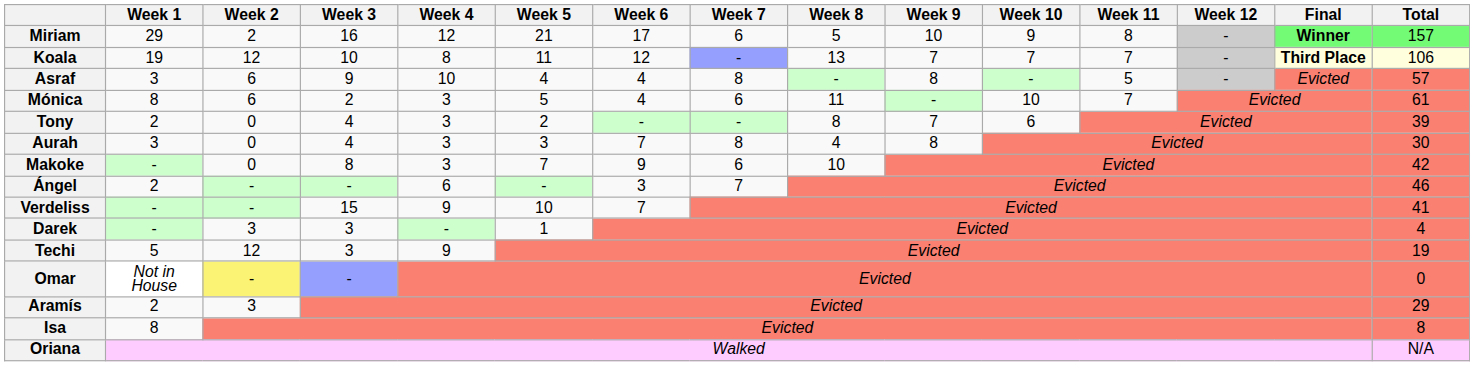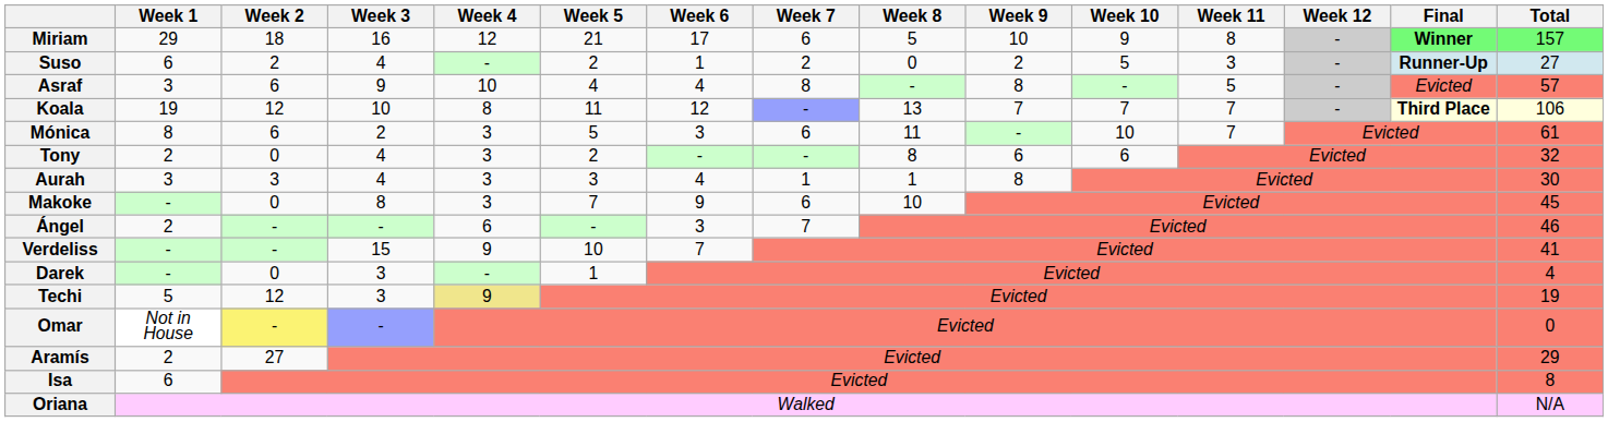 <table class="wikitable" style="width:100%; text-align:center; font-size:85%; line-height:12px">
 <tr>
 <th style="width:5%"></th>
 <th style="width:5%">Week 1</th>
 <th style="width:5%">Week 2</th>
 <th style="width:5%">Week 3</th>
 <th style="width:5%">Week 4</th>
 <th style="width:5%">Week 5</th>
 <th style="width:5%">Week 6</th>
 <th style="width:5%">Week 7</th>
 <th style="width:5%">Week 8</th>
 <th style="width:5%">Week 9</th>
 <th style="width:5%">Week 10</th>
 <th style="width:5%">Week 11</th>
 <th style="width:5%">Week 12</th>
 <th style="width:5%">Final</th>
 <th style="width:5%">Total</th>
 </tr>
 <tr>
 <th>Miriam</th>
 <td>29</td>
-<td>2</td>
+<td>18</td>
 <td>16</td>
 <td>12</td>
 <td>21</td>
 <td>17</td>
 <td>6</td>
 <td>5</td>
 <td>10</td>
 <td>9</td>
 <td>8</td>
 <td style="background:#CCCCCC; text-align:center">-</td>
 <td style="background:#73FB76"><strong>Winner</strong></td>
 <td style="background:#73FB76">157</td>
+</tr>
+<tr>
+<th>Suso</th>
+<td>6</td>
+<td>2</td>
+<td>4</td>
+<td style="background:#cfc">-</td>
+<td>2</td>
+<td>1</td>
+<td>2</td>
+<td>0</td>
+<td>2</td>
+<td>5</td>
+<td>3</td>
+<td style="background:#CCCCCC; text-align:center">-</td>
+<td style="background:#D1E8EF"><strong>Runner-Up</strong></td>
+<td style="background:#D1E8EF">27</td>
+</tr>
+<tr>
+<th>Asraf</th>
+<td>3</td>
+<td>6</td>
+<td>9</td>
+<td>10</td>
+<td>4</td>
+<td>4</td>
+<td>8</td>
+<td style="background:#cfc">-</td>
+<td>8</td>
+<td style="background:#cfc">-</td>
+<td>5</td>
+<td style="background:#CCCCCC; text-align:center">-</td>
+<td style="background:#FA8072"><em>Evicted</em></td>
+<td style="background:#FA8072">57</td>
 </tr>
 <tr>
 <th>Koala</th>
 <td>19</td>
 <td>12</td>
 <td>10</td>
 <td>8</td>
 <td>11</td>
 <td>12</td>
 <td style="background:#959FFD">-</td>
 <td>13</td>
 <td>7</td>
 <td>7</td>
 <td>7</td>
 <td style="background:#CCCCCC; text-align:center">-</td>
 <td style="background:#ffffdd"><strong>Third Place</strong></td>
 <td style="background:#ffffdd">106</td>
 </tr>
 <tr>
-<th>Asraf</th>
-<td>3</td>
-<td>6</td>
-<td>9</td>
-<td>10</td>
-<td>4</td>
-<td>4</td>
-<td>8</td>
-<td style="background:#cfc">-</td>
-<td>8</td>
-<td style="background:#cfc">-</td>
-<td>5</td>
-<td style="background:#CCCCCC; text-align:center">-</td>
-<td style="background:#FA8072"><em>Evicted</em></td>
-<td style="background:#FA8072">57</td>
-</tr>
-<tr>
 <th>Mónica</th>
 <td>8</td>
 <td>6</td>
 <td>2</td>
 <td>3</td>
 <td>5</td>
-<td>4</td>
+<td>3</td>
 <td>6</td>
 <td>11</td>
 <td style="background:#cfc">-</td>
 <td>10</td>
 <td>7</td>
 <td colspan="2" style="background:#FA8072"><em>Evicted</em></td>
 <td style="background:#FA8072">61</td>
 </tr>
 <tr>
 <th>Tony</th>
 <td>2</td>
 <td>0</td>
 <td>4</td>
 <td>3</td>
 <td>2</td>
 <td style="background:#cfc">-</td>
 <td style="background:#cfc">-</td>
 <td>8</td>
-<td>7</td>
+<td>6</td>
 <td>6</td>
 <td colspan="3" style="background:#FA8072"><em>Evicted</em></td>
-<td style="background:#FA8072">39</td>
+<td style="background:#FA8072">32</td>
 </tr>
 <tr>
 <th>Aurah</th>
 <td>3</td>
-<td>0</td>
+<td>3</td>
 <td>4</td>
 <td>3</td>
 <td>3</td>
-<td>7</td>
-<td>8</td>
 <td>4</td>
+<td>1</td>
+<td>1</td>
 <td>8</td>
 <td colspan="4" style="background:#FA8072"><em>Evicted</em></td>
 <td style="background:#FA8072">30</td>
 </tr>
 <tr>
 <th>Makoke</th>
 <td style="background:#cfc">-</td>
 <td>0</td>
 <td>8</td>
 <td>3</td>
 <td>7</td>
 <td>9</td>
 <td>6</td>
 <td>10</td>
 <td colspan="5" style="background:#FA8072"><em>Evicted</em></td>
-<td style="background:#FA8072">42</td>
+<td style="background:#FA8072">45</td>
 </tr>
 <tr>
 <th>Ángel</th>
 <td>2</td>
 <td style="background:#cfc">-</td>
 <td style="background:#cfc">-</td>
 <td>6</td>
 <td style="background:#cfc">-</td>
 <td>3</td>
 <td>7</td>
 <td colspan="6" style="background:#FA8072"><em>Evicted</em></td>
 <td style="background:#FA8072">46</td>
 </tr>
 <tr>
 <th>Verdeliss</th>
 <td style="background:#cfc">-</td>
 <td style="background:#cfc">-</td>
 <td>15</td>
 <td>9</td>
 <td>10</td>
 <td>7</td>
 <td colspan="7" style="background:#FA8072"><em>Evicted</em></td>
 <td style="background:#FA8072">41</td>
 </tr>
 <tr>
 <th>Darek</th>
 <td style="background:#cfc">-</td>
-<td>3</td>
+<td>0</td>
 <td>3</td>
 <td style="background:#cfc">-</td>
 <td>1</td>
 <td colspan="8" style="background:#FA8072"><em>Evicted</em></td>
 <td style="background:#FA8072">4</td>
 </tr>
 <tr>
 <th>Techi</th>
 <td>5</td>
 <td>12</td>
 <td>3</td>
-<td>9</td>
+<td style="background: khaki;">9</td>
 <td colspan="9" style="background:#FA8072"><em>Evicted</em></td>
 <td style="background:#FA8072">19</td>
 </tr>
 <tr>
 <th>Omar</th>
 <td style="background:white"><em>Not in House</em></td>
 <td style="background:#FBF373">-</td>
 <td style="background:#959FFD">-</td>
 <td colspan="10" style="background:#FA8072"><em>Evicted</em></td>
 <td style="background:#FA8072">0</td>
 </tr>
 <tr>
 <th>Aramís</th>
 <td>2</td>
-<td>3</td>
+<td>27</td>
 <td colspan="11" style="background:#FA8072"><em>Evicted</em></td>
 <td style="background:#FA8072">29</td>
 </tr>
 <tr>
 <th>Isa</th>
-<td>8</td>
+<td>6</td>
 <td colspan="12" style="background:#FA8072"><em>Evicted</em></td>
 <td style="background:#FA8072">8</td>
 </tr>
 <tr>
 <th>Oriana</th>
 <td colspan="13" style="background:#fcf"><em>Walked</em></td>
 <td style="background:#fcf">N/A</td>
 </tr>
 </table>
